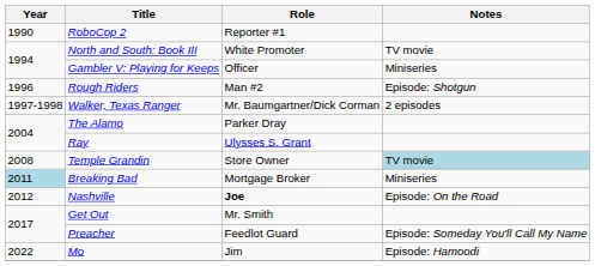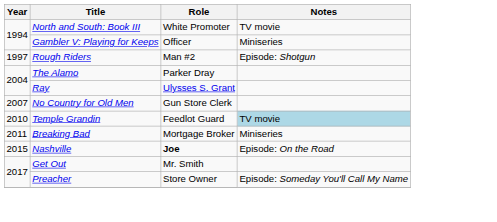 <table class="wikitable">
 <tr>
 <th>Year</th>
 <th>Title</th>
 <th>Role</th>
 <th>Notes</th>
-</tr>
-<tr>
-<td>1990</td>
-<td><em><a href='#'>RoboCop 2</a></em></td>
-<td>Reporter #1</td>
-<td></td>
 </tr>
 <tr>
 <td rowspan=2>1994</td>
 <td><em><a href='#'>North and South: Book III</a></em></td>
 <td>White Promoter</td>
 <td>TV movie</td>
 </tr>
 <tr>
 <td><em><a href='#'>Gambler V: Playing for Keeps</a></em></td>
 <td>Officer</td>
 <td>Miniseries</td>
 </tr>
 <tr>
-<td>1996</td>
+<td>1997</td>
 <td><em><a href='#'>Rough Riders</a></em></td>
 <td>Man #2</td>
 <td>Episode: <em>Shotgun</em></td>
-</tr>
-<tr>
-<td>1997-1998</td>
-<td><em><a href='#'>Walker, Texas Ranger</a></em></td>
-<td>Mr. Baumgartner/Dick Corman</td>
-<td>2 episodes</td>
 </tr>
 <tr>
 <td rowspan=2>2004</td>
 <td><em><a href='#'>The Alamo</a></em></td>
 <td>Parker Dray</td>
 <td></td>
 </tr>
 <tr>
 <td><em><a href='#'>Ray</a></em></td>
 <td><a href='#'>Ulysses S. Grant</a></td>
 <td></td>
 </tr>
 <tr>
-<td>2008</td>
+<td>2007</td>
+<td><em><a href='#'>No Country for Old Men</a></em></td>
+<td>Gun Store Clerk</td>
+<td></td>
+</tr>
+<tr>
+<td>2010</td>
 <td><em><a href='#'>Temple Grandin</a></em></td>
-<td>Store Owner</td>
+<td>Feedlot Guard</td>
 <td style="background: lightblue;">TV movie</td>
 </tr>
 <tr>
-<td style="background: lightblue;">2011</td>
+<td>2011</td>
 <td><em><a href='#'>Breaking Bad</a></em></td>
 <td>Mortgage Broker</td>
 <td>Miniseries</td>
 </tr>
 <tr>
-<td>2012</td>
+<td>2015</td>
 <td><em><a href='#'>Nashville</a></em></td>
 <td><strong>Joe</strong></td>
 <td>Episode: <em>On the Road</em></td>
 </tr>
 <tr>
 <td rowspan=2>2017</td>
 <td><em><a href='#'>Get Out</a></em></td>
 <td>Mr. Smith</td>
 <td></td>
 </tr>
 <tr>
 <td><em><a href='#'>Preacher</a></em></td>
-<td>Feedlot Guard</td>
+<td>Store Owner</td>
 <td>Episode: <em>Someday You'll Call My Name</em></td>
-</tr>
-<tr>
-<td>2022</td>
-<td><em><a href='#'>Mo</a></em></td>
-<td>Jim</td>
-<td>Episode: <em>Hamoodi</em></td>
 </tr>
 <tr>
 </tr>
 </table>
